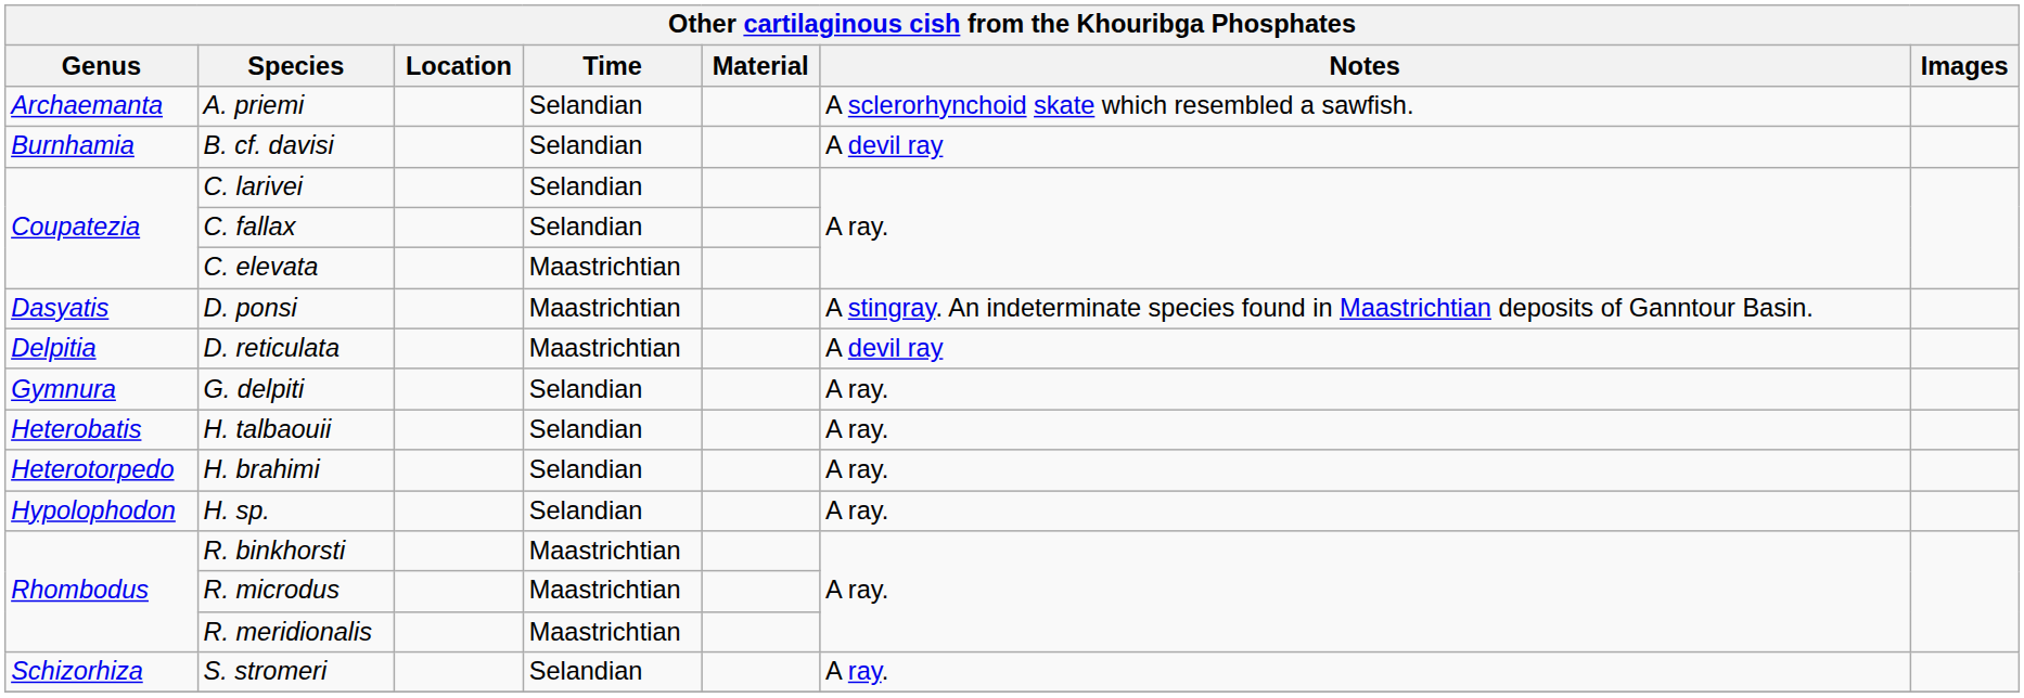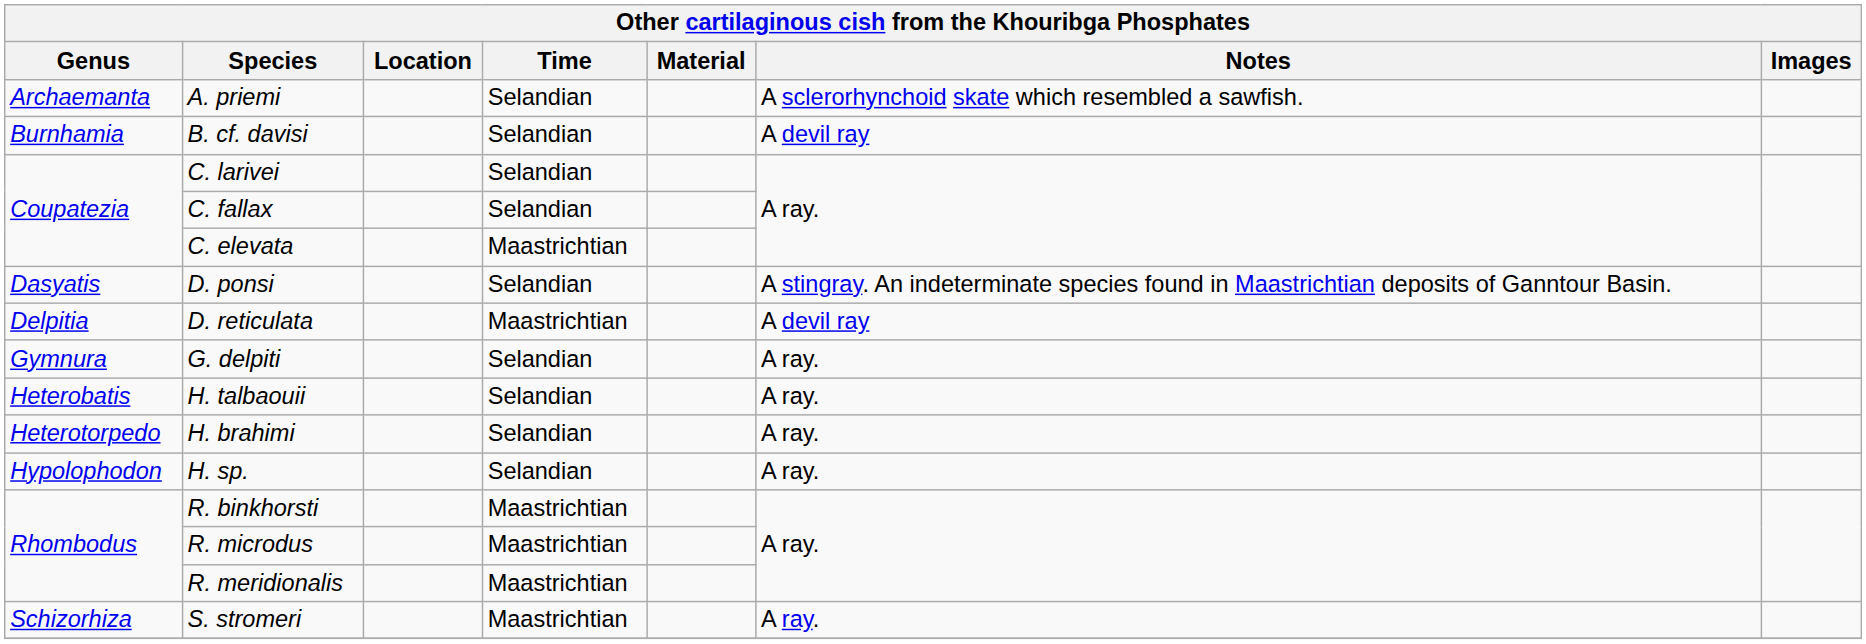 <table class="wikitable"  style="margin:auto; width:100%;">
 <tr>
 <th colspan="7" align="center">Other <strong><a href='#'>cartilaginous cish</a> from the Khouribga Phosphates</strong></th>
 </tr>
 <tr>
 <th>Genus</th>
 <th>Species</th>
 <th>Location</th>
 <th>Time</th>
 <th>Material</th>
 <th>Notes</th>
 <th>Images</th>
 </tr>
 <tr>
 <td><em><a href='#'>Archaemanta</a></em></td>
 <td><em>A. priemi</em></td>
 <td></td>
 <td>Selandian</td>
 <td></td>
 <td>A <a href='#'>sclerorhynchoid</a> <a href='#'>skate</a> which resembled a sawfish.</td>
 <td></td>
 </tr>
 <tr>
 <td><em><a href='#'>Burnhamia</a></em></td>
 <td><em>B. cf. davisi</em></td>
 <td></td>
 <td>Selandian</td>
 <td></td>
 <td>A <a href='#'>devil ray</a></td>
 <td></td>
 </tr>
 <tr>
 <td rowspan=3><em><a href='#'>Coupatezia</a></em></td>
 <td><em>C. larivei</em></td>
 <td></td>
 <td>Selandian</td>
 <td></td>
 <td rowspan=3>A ray.</td>
 <td rowspan=3></td>
 </tr>
 <tr>
 <td><em>C. fallax</em></td>
 <td></td>
 <td>Selandian</td>
 <td></td>
 </tr>
 <tr>
 <td><em>C. elevata</em></td>
 <td></td>
 <td>Maastrichtian</td>
 <td></td>
 </tr>
 <tr>
 <td><em><a href='#'>Dasyatis</a></em></td>
 <td><em>D. ponsi</em></td>
 <td></td>
-<td>Maastrichtian</td>
+<td>Selandian</td>
 <td></td>
 <td>A <a href='#'>stingray</a>. An indeterminate species found in <a href='#'>Maastrichtian</a> deposits of Ganntour Basin.</td>
 <td></td>
 </tr>
 <tr>
 <td><em><a href='#'>Delpitia</a></em></td>
 <td><em>D. reticulata</em></td>
 <td></td>
 <td>Maastrichtian</td>
 <td></td>
 <td>A <a href='#'>devil ray</a></td>
 <td></td>
 </tr>
 <tr>
 <td><em><a href='#'>Gymnura</a></em></td>
 <td><em>G. delpiti</em></td>
 <td></td>
 <td>Selandian</td>
 <td></td>
 <td>A ray.</td>
 <td></td>
 </tr>
 <tr>
 <td><em><a href='#'>Heterobatis</a></em></td>
 <td><em>H. talbaouii</em></td>
 <td></td>
 <td>Selandian</td>
 <td></td>
 <td>A ray.</td>
 <td></td>
 </tr>
 <tr>
 <td><em><a href='#'>Heterotorpedo</a></em></td>
 <td><em>H. brahimi</em></td>
 <td></td>
 <td>Selandian</td>
 <td></td>
 <td>A ray.</td>
 <td></td>
 </tr>
 <tr>
 <td><em><a href='#'>Hypolophodon</a></em></td>
 <td><em>H. sp.</em></td>
 <td></td>
 <td>Selandian</td>
 <td></td>
 <td>A ray.</td>
 <td></td>
 </tr>
 <tr>
 <td rowspan=3><em><a href='#'>Rhombodus</a></em></td>
 <td><em>R. binkhorsti</em></td>
 <td></td>
 <td>Maastrichtian</td>
 <td></td>
 <td rowspan=3>A ray.</td>
 <td rowspan=3></td>
 </tr>
 <tr>
 <td><em>R. microdus</em></td>
 <td></td>
 <td>Maastrichtian</td>
 <td></td>
 </tr>
 <tr>
 <td><em>R. meridionalis</em></td>
 <td></td>
 <td>Maastrichtian</td>
 <td></td>
 </tr>
 <tr>
 <td><em><a href='#'>Schizorhiza</a></em></td>
 <td><em>S. stromeri</em></td>
 <td></td>
-<td>Selandian</td>
+<td>Maastrichtian</td>
 <td></td>
 <td>A <a href='#'>ray</a>.</td>
 <td></td>
 </tr>
 <tr>
 </tr>
 </table>
